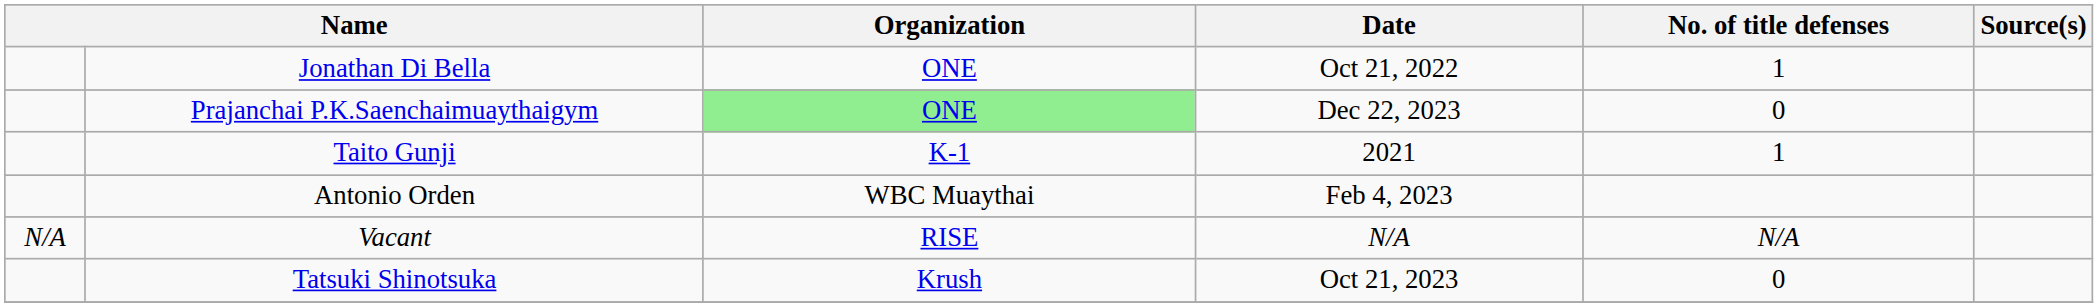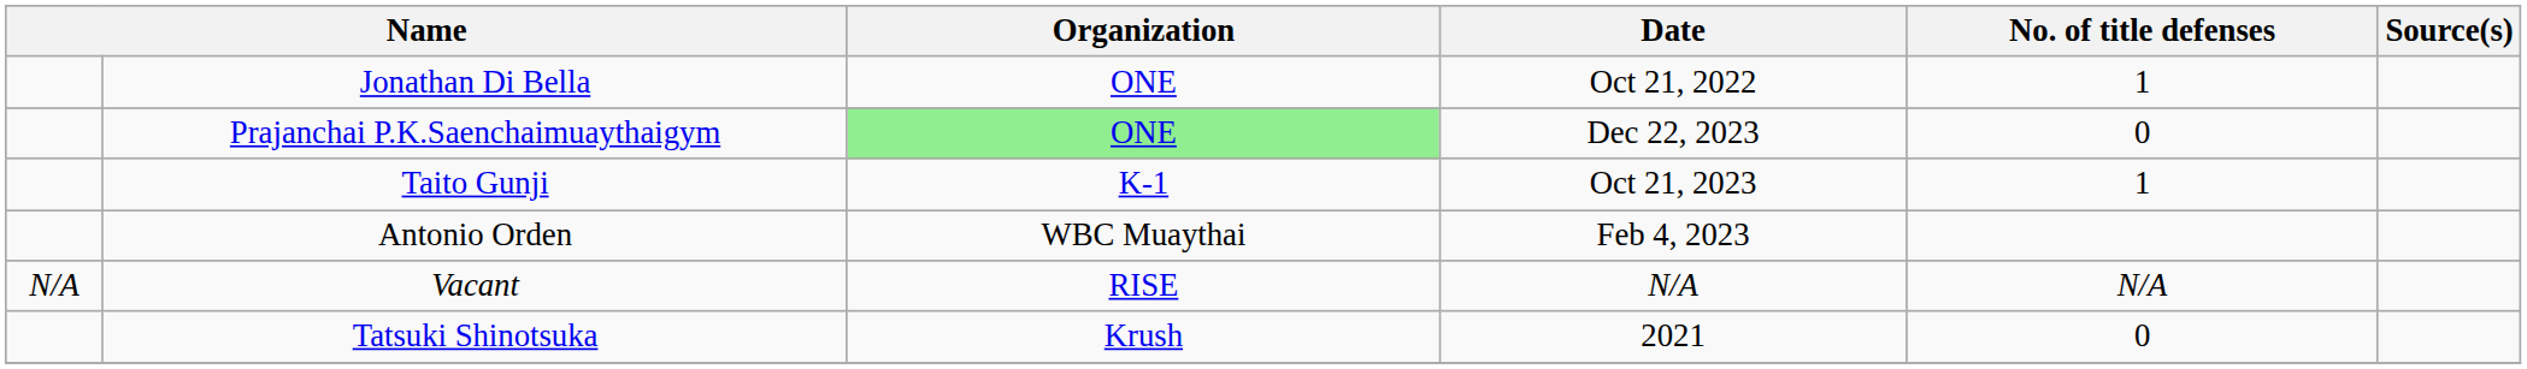 <table class="wikitable" style="width:99%; text-align:center;">
 <tr>
 <th colspan="2" style="width:35%;">Name</th>
 <th style="width:25%;">Organization</th>
 <th width=20%>Date</th>
 <th width=20%>No. of title defenses</th>
 <th>Source(s)</th>
 </tr>
 <tr>
 <td><br></td>
 <td><a href='#'>Jonathan Di Bella</a></td>
 <td><a href='#'>ONE</a> <br></td>
 <td>Oct 21, 2022</td>
 <td>1</td>
 <td></td>
 </tr>
 <tr>
 <td><br></td>
 <td><a href='#'>Prajanchai P.K.Saenchaimuaythaigym</a></td>
 <td style="background: lightgreen;"><a href='#'>ONE</a> <br></td>
 <td>Dec 22, 2023</td>
 <td>0</td>
 <td></td>
 </tr>
 <tr>
 <td><br></td>
 <td><a href='#'>Taito Gunji</a></td>
 <td><a href='#'>K-1</a></td>
-<td>2021</td>
+<td>Oct 21, 2023</td>
 <td>1</td>
 <td></td>
 </tr>
 <tr>
 <td><br></td>
 <td>Antonio Orden <br></td>
 <td>WBC Muaythai</td>
 <td>Feb 4, 2023</td>
 <td></td>
 <td></td>
 </tr>
 <tr>
 <td><em>N/A</em></td>
 <td><em>Vacant</em></td>
 <td><a href='#'>RISE</a></td>
 <td><em>N/A</em></td>
 <td><em>N/A</em></td>
 <td></td>
 </tr>
 <tr>
 <td><br></td>
 <td><a href='#'>Tatsuki Shinotsuka</a> <br></td>
 <td><a href='#'>Krush</a></td>
-<td>Oct 21, 2023</td>
+<td>2021</td>
 <td>0</td>
 <td></td>
 </tr>
 <tr>
 </tr>
 </table>
